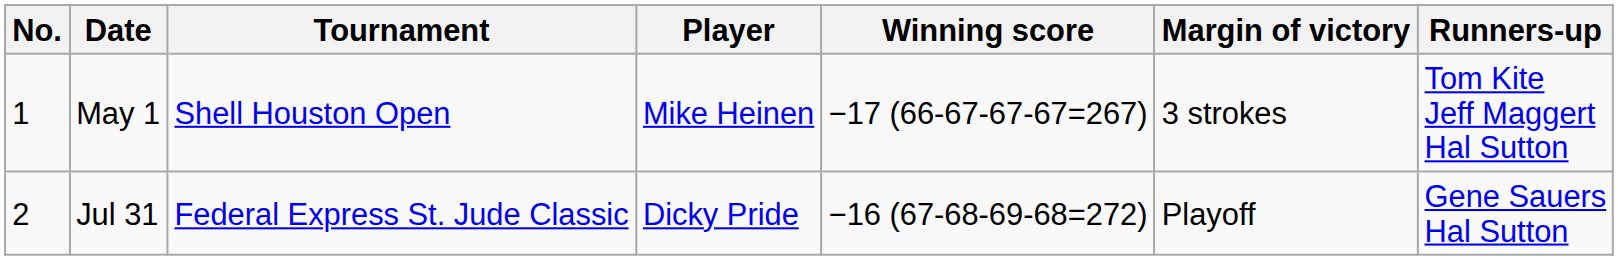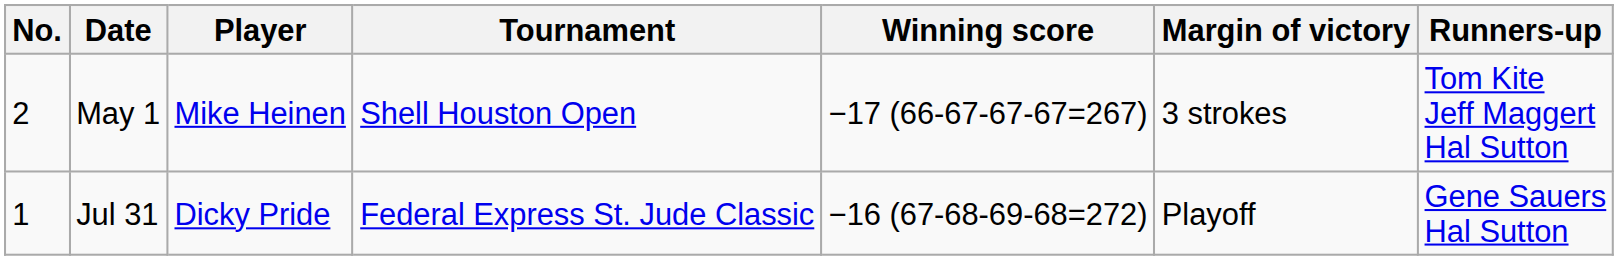 <table class="wikitable" style="font-size:95%;">
 <tr>
 <th>No.</th>
 <th>Date</th>
+<th>Player</th>
 <th>Tournament</th>
-<th>Player</th>
 <th>Winning score</th>
 <th>Margin of victory</th>
 <th>Runners-up</th>
 </tr>
 <tr>
-<td>1</td>
+<td>2</td>
 <td>May 1</td>
+<td> <a href='#'>Mike Heinen</a></td>
 <td><a href='#'>Shell Houston Open</a></td>
-<td> <a href='#'>Mike Heinen</a></td>
 <td>−17 (66-67-67-67=267)</td>
 <td>3 strokes</td>
 <td> <a href='#'>Tom Kite</a><br> <a href='#'>Jeff Maggert</a><br> <a href='#'>Hal Sutton</a></td>
 </tr>
 <tr>
-<td>2</td>
+<td>1</td>
 <td>Jul 31</td>
+<td> <a href='#'>Dicky Pride</a></td>
 <td><a href='#'>Federal Express St. Jude Classic</a></td>
-<td> <a href='#'>Dicky Pride</a></td>
 <td>−16 (67-68-69-68=272)</td>
 <td>Playoff</td>
 <td> <a href='#'>Gene Sauers</a><br> <a href='#'>Hal Sutton</a></td>
 </tr>
 </table>
